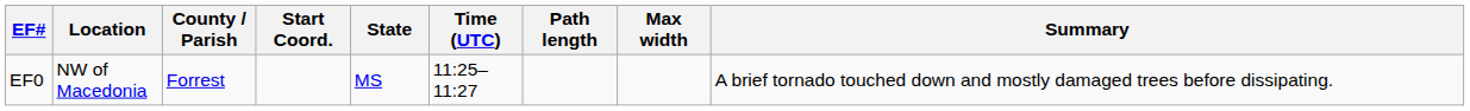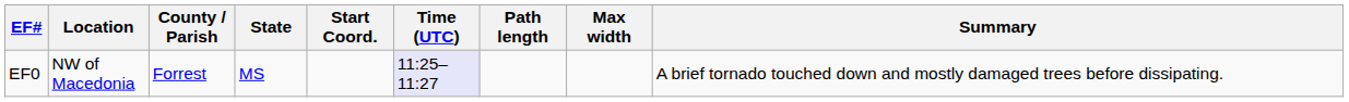 <table class="wikitable sortable" style="width:100%;">
 <tr>
 <th scope="col" style="width:3%; text-align:center;"><a href='#'>EF#</a></th>
 <th scope="col" style="width:7%; text-align:center;" class="unsortable">Location</th>
 <th scope="col" style="width:6%; text-align:center;" class="unsortable">County / Parish</th>
+<th scope="col" style="width:5%; text-align:center;">State</th>
 <th scope="col" style="width:6%; text-align:center;">Start Coord.</th>
-<th scope="col" style="width:5%; text-align:center;">State</th>
 <th scope="col" style="width:6%; text-align:center;">Time (<a href='#'>UTC</a>)</th>
 <th scope="col" style="width:6%; text-align:center;">Path length</th>
 <th scope="col" style="width:6%; text-align:center;">Max width</th>
 <th scope="col" class="unsortable" style="width:48%; text-align:center;">Summary</th>
 </tr>
 <tr>
 <td bgcolor=>EF0</td>
 <td>NW of <a href='#'>Macedonia</a></td>
 <td><a href='#'>Forrest</a></td>
+<td><a href='#'>MS</a></td>
 <td></td>
-<td><a href='#'>MS</a></td>
-<td>11:25–11:27</td>
+<td style="background: lavender;">11:25–11:27</td>
 <td></td>
 <td></td>
 <td>A brief tornado touched down and mostly damaged trees before dissipating.</td>
 </tr>
 </table>
